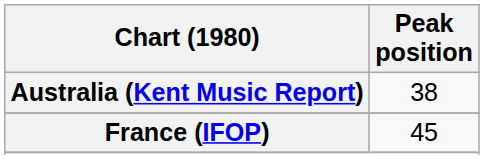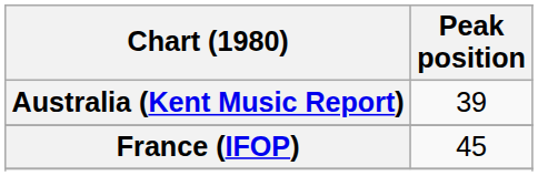 <table class="wikitable plainrowheaders sortable">
 <tr>
 <th scope="col">Chart (1980)</th>
 <th scope="col">Peak<br>position</th>
 </tr>
 <tr>
 <th scope="row">Australia (<a href='#'>Kent Music Report</a>)</th>
-<td style="text-align:center;">38</td>
+<td style="text-align:center;">39</td>
 </tr>
 <tr>
 </tr>
 <tr>
 <th scope="row">France (<a href='#'>IFOP</a>)</th>
 <td style="text-align:center;">45</td>
 </tr>
 <tr>
 </tr>
 <tr>
 </tr>
 </table>
